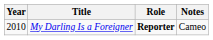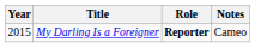 <table class="wikitable">
 <tr>
 <th>Year</th>
 <th>Title</th>
 <th>Role</th>
 <th>Notes</th>
 </tr>
 <tr>
-<td>2010</td>
+<td>2015</td>
 <td><em><a href='#'>My Darling Is a Foreigner</a></em></td>
 <td><strong>Reporter</strong></td>
 <td>Cameo</td>
 </tr>
 </table>
